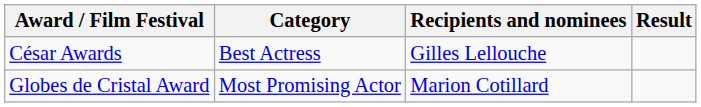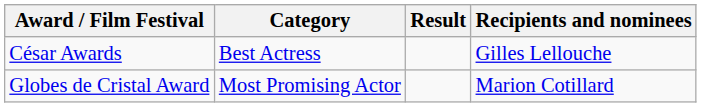 <table class="wikitable plainrowheaders sortable">
 <tr style="background:#ccc; text-align:center;">
 <th scope="col">Award / Film Festival</th>
 <th scope="col">Category</th>
+<th scope="col">Result</th>
 <th scope="col">Recipients and nominees</th>
-<th scope="col">Result</th>
 </tr>
 <tr>
 <td><a href='#'>César Awards</a></td>
 <td><a href='#'>Best Actress</a></td>
+<td></td>
 <td><a href='#'>Gilles Lellouche</a></td>
-<td></td>
 </tr>
 <tr>
 <td><a href='#'>Globes de Cristal Award</a></td>
 <td><a href='#'>Most Promising Actor</a></td>
+<td></td>
 <td><a href='#'>Marion Cotillard</a></td>
-<td></td>
 </tr>
 </table>
